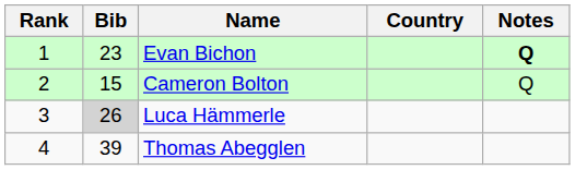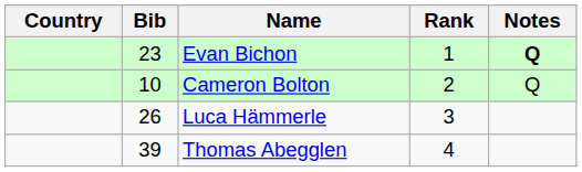 <table class="wikitable" style="text-align:center; width:450px">
 <tr>
-<th>Rank</th>
+<th>Country</th>
 <th>Bib</th>
 <th>Name</th>
-<th>Country</th>
+<th>Rank</th>
 <th>Notes</th>
 </tr>
 <tr bgcolor=ccffcc>
-<td>1</td>
+<td align=left></td>
 <td>23</td>
 <td align=left><a href='#'>Evan Bichon</a></td>
-<td align=left></td>
+<td>1</td>
 <td><strong>Q</strong></td>
 </tr>
 <tr bgcolor=ccffcc>
+<td align=left></td>
+<td>10</td>
+<td align=left><a href='#'>Cameron Bolton</a></td>
 <td>2</td>
-<td>15</td>
-<td align=left><a href='#'>Cameron Bolton</a></td>
-<td align=left></td>
 <td>Q</td>
 </tr>
 <tr>
+<td align=left></td>
+<td>26</td>
+<td align=left><a href='#'>Luca Hämmerle</a></td>
 <td>3</td>
-<td style="background: lightgrey;">26</td>
-<td align=left><a href='#'>Luca Hämmerle</a></td>
-<td align=left></td>
 <td></td>
 </tr>
 <tr>
-<td>4</td>
+<td align=left></td>
 <td>39</td>
 <td align=left><a href='#'>Thomas Abegglen</a></td>
-<td align=left></td>
+<td>4</td>
 <td></td>
 </tr>
 </table>
